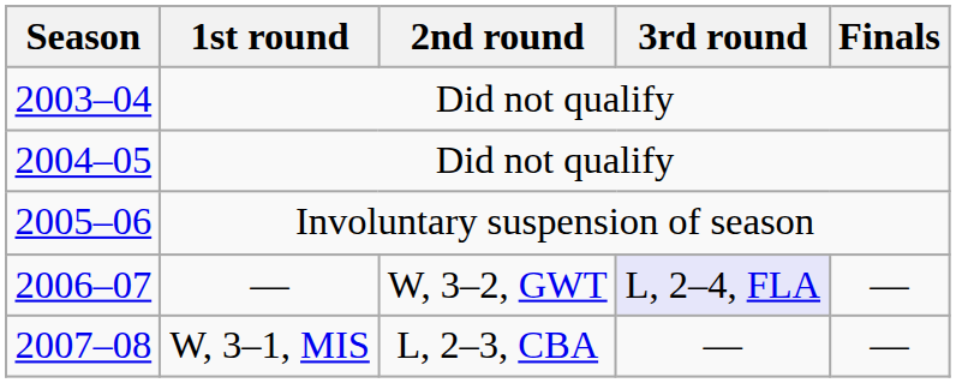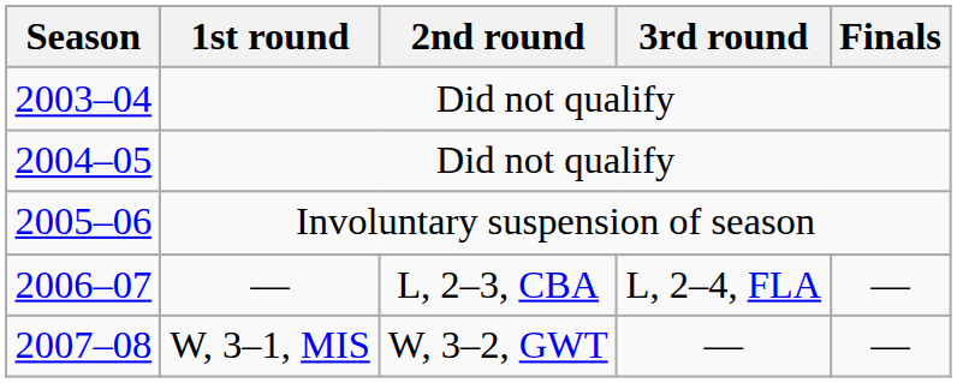 <table class="wikitable" style="text-align:center">
 <tr>
 <th>Season</th>
 <th>1st round</th>
 <th>2nd round</th>
 <th>3rd round</th>
 <th>Finals</th>
 </tr>
 <tr>
 <td><a href='#'>2003–04</a></td>
 <td colspan="5">Did not qualify</td>
 </tr>
 <tr>
 <td><a href='#'>2004–05</a></td>
 <td colspan="5">Did not qualify</td>
 </tr>
 <tr>
 <td><a href='#'>2005–06</a></td>
 <td colspan="5">Involuntary suspension of season</td>
 </tr>
 <tr>
 <td><a href='#'>2006–07</a></td>
 <td>—</td>
-<td>W, 3–2, <a href='#'>GWT</a></td>
-<td style="background: lavender;">L, 2–4, <a href='#'>FLA</a></td>
+<td>L, 2–3, <a href='#'>CBA</a></td>
+<td>L, 2–4, <a href='#'>FLA</a></td>
 <td>—</td>
 </tr>
 <tr>
 <td><a href='#'>2007–08</a></td>
 <td>W, 3–1, <a href='#'>MIS</a></td>
-<td>L, 2–3, <a href='#'>CBA</a></td>
+<td>W, 3–2, <a href='#'>GWT</a></td>
 <td>—</td>
 <td>—</td>
 </tr>
 </table>
